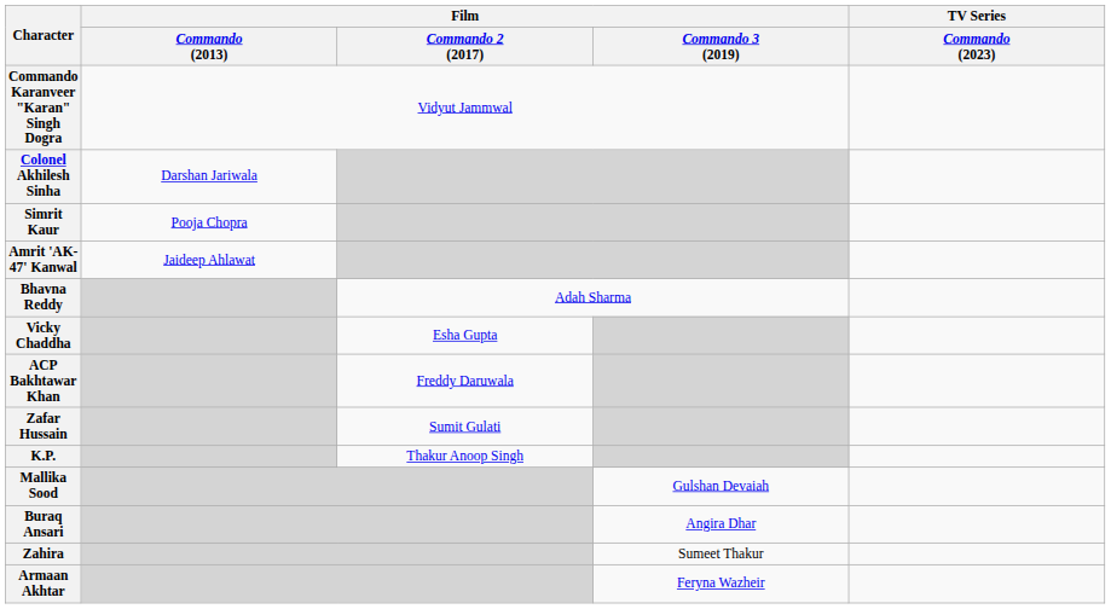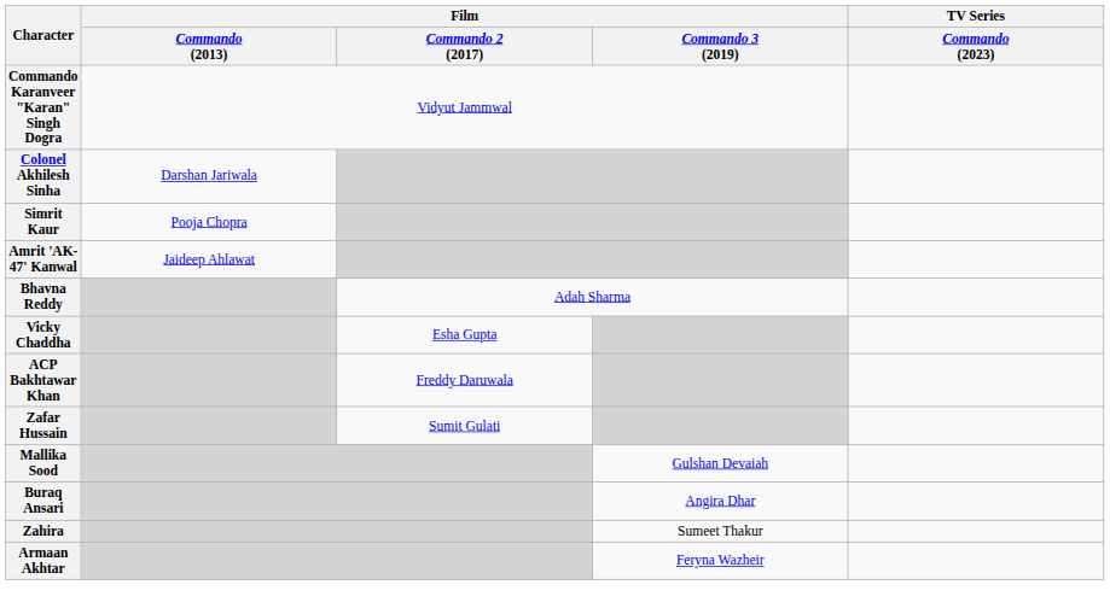 <table class="wikitable" style="text-align:center" width=100%>
 <tr>
 <th rowspan="2">Character</th>
 <th colspan="3">Film</th>
 <th colspan="1">TV Series</th>
 </tr>
 <tr>
 <th align="center" width="25%"><em><a href='#'>Commando</a></em> <br> (2013)</th>
 <th align="center" width="25%"><em><a href='#'>Commando 2</a></em> <br> (2017)</th>
 <th align="center" width="25%"><em><a href='#'>Commando 3</a></em> <br> (2019)</th>
 <th align="center" width="25%"><em><a href='#'>Commando</a></em> <br> (2023)</th>
 </tr>
 <tr>
 <th>Commando Karanveer "Karan" Singh Dogra</th>
 <td colspan="3"><a href='#'>Vidyut Jammwal</a></td>
 <td></td>
 </tr>
 <tr>
 <th><a href='#'>Colonel</a> Akhilesh Sinha</th>
 <td><a href='#'>Darshan Jariwala</a></td>
 <td colspan="2" style="background-color:#D4D4D4;"></td>
 <td></td>
 </tr>
 <tr>
 <th>Simrit Kaur</th>
 <td><a href='#'>Pooja Chopra</a></td>
 <td colspan="2" style="background-color:#D4D4D4;"></td>
 <td></td>
 </tr>
 <tr>
 <th>Amrit 'AK-47' Kanwal</th>
 <td><a href='#'>Jaideep Ahlawat</a></td>
 <td colspan="2" style="background-color:#D4D4D4;"></td>
 <td></td>
 </tr>
 <tr>
 <th>Bhavna Reddy</th>
 <td style="background-color:#D4D4D4;"></td>
 <td colspan="2"><a href='#'>Adah Sharma</a></td>
 <td></td>
 </tr>
 <tr>
 <th>Vicky Chaddha</th>
 <td style="background-color:#D4D4D4;"></td>
 <td><a href='#'>Esha Gupta</a></td>
 <td style="background-color:#D4D4D4;"></td>
 <td></td>
 </tr>
 <tr>
 <th>ACP Bakhtawar Khan</th>
 <td style="background-color:#D4D4D4;"></td>
 <td><a href='#'>Freddy Daruwala</a></td>
 <td style="background-color:#D4D4D4;"></td>
 <td></td>
 </tr>
 <tr>
 <th>Zafar Hussain</th>
 <td style="background-color:#D4D4D4;"></td>
 <td><a href='#'>Sumit Gulati</a></td>
 <td style="background-color:#D4D4D4;"></td>
 <td></td>
 </tr>
 <tr>
-<th>K.P.</th>
-<td style="background-color:#D4D4D4;"></td>
-<td><a href='#'>Thakur Anoop Singh</a></td>
-<td style="background-color:#D4D4D4;"></td>
-<td></td>
-</tr>
-<tr>
 <th>Mallika Sood</th>
 <td colspan="2" style="background-color:#D4D4D4;"></td>
 <td><a href='#'>Gulshan Devaiah</a></td>
 <td></td>
 </tr>
 <tr>
 <th>Buraq Ansari</th>
 <td colspan="2" style="background-color:#D4D4D4;"></td>
 <td><a href='#'>Angira Dhar</a></td>
 <td></td>
 </tr>
 <tr>
 <th>Zahira</th>
 <td colspan="2" style="background-color:#D4D4D4;"></td>
 <td>Sumeet Thakur</td>
 <td></td>
 </tr>
 <tr>
 <th>Armaan Akhtar</th>
 <td colspan="2" style="background-color:#D4D4D4;"></td>
 <td><a href='#'>Feryna Wazheir</a></td>
 <td></td>
 </tr>
 </table>
